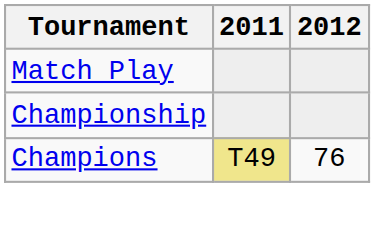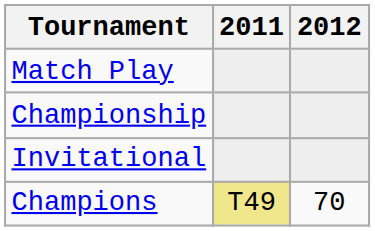 <table class="wikitable" style="text-align:center;">
 <tr>
 <th>Tournament</th>
 <th>2011</th>
 <th>2012</th>
 </tr>
 <tr>
 <td align="left"><a href='#'>Match Play</a></td>
 <td style="background:#eeeeee;"></td>
 <td style="background:#eeeeee;"></td>
 </tr>
 <tr>
 <td align="left"><a href='#'>Championship</a></td>
 <td style="background:#eeeeee;"></td>
 <td style="background:#eeeeee;"></td>
 </tr>
 <tr>
+<td align="left"><a href='#'>Invitational</a></td>
+<td style="background:#eeeeee;"></td>
+<td style="background:#eeeeee;"></td>
+</tr>
+<tr>
 <td align="left"><a href='#'>Champions</a></td>
 <td style="background: khaki;">T49</td>
-<td>76</td>
+<td>70</td>
 </tr>
 </table>
